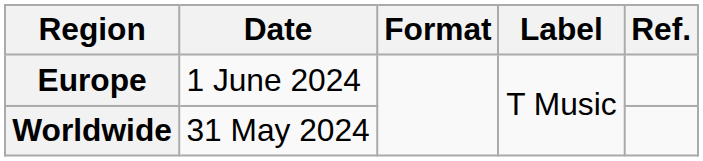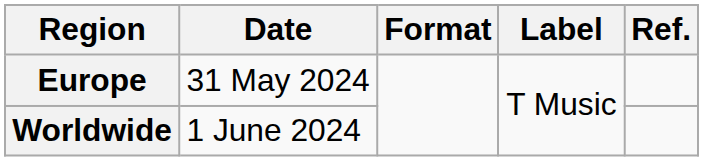 <table class="wikitable plainrowheaders">
 <tr>
 <th scope="col">Region</th>
 <th scope="col">Date</th>
 <th scope="col">Format</th>
 <th scope="col">Label</th>
 <th>Ref.</th>
 </tr>
 <tr>
 <th scope="row">Europe</th>
-<td>1 June 2024</td>
+<td>31 May 2024</td>
 <td rowspan="2"></td>
 <td rowspan="2">T Music</td>
 <td></td>
 </tr>
 <tr>
 <th scope="row">Worldwide</th>
-<td>31 May 2024</td>
+<td>1 June 2024</td>
 <td></td>
 </tr>
 </table>
